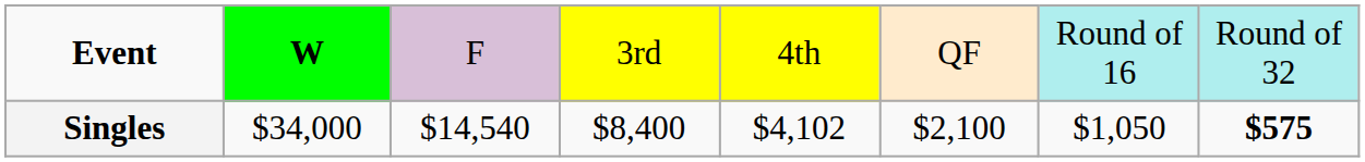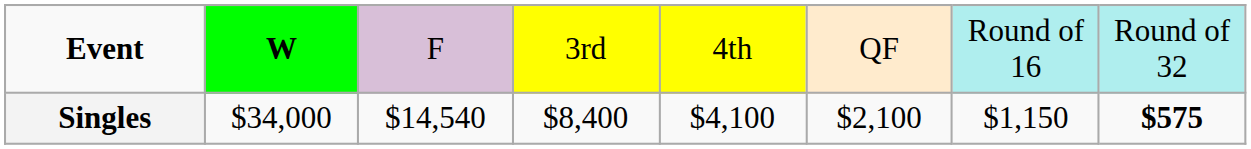 <table class=wikitable style=font-size:95%;text-align:center>
 <tr>
 <td style="width:130px"><strong>Event</strong></td>
 <td style="width:85px; background:lime"><strong>W</strong></td>
 <td style="width:85px; background:thistle">F</td>
 <td style="width:85px; background:#ffff00">3rd</td>
 <td style="width:85px; background:#ffff00">4th</td>
 <td style="width:85px; background:#ffebcd">QF</td>
 <td style="width:85px; background:#afeeee">Round of 16</td>
 <td style="width:85px; background:#afeeee">Round of 32</td>
 </tr>
 <tr>
 <th style=background:#f3f3f3>Singles </th>
 <td>$34,000</td>
 <td>$14,540</td>
 <td>$8,400</td>
-<td>$4,102</td>
+<td>$4,100</td>
 <td>$2,100</td>
-<td>$1,050</td>
+<td>$1,150</td>
 <td><strong>$575</strong></td>
 </tr>
 </table>
